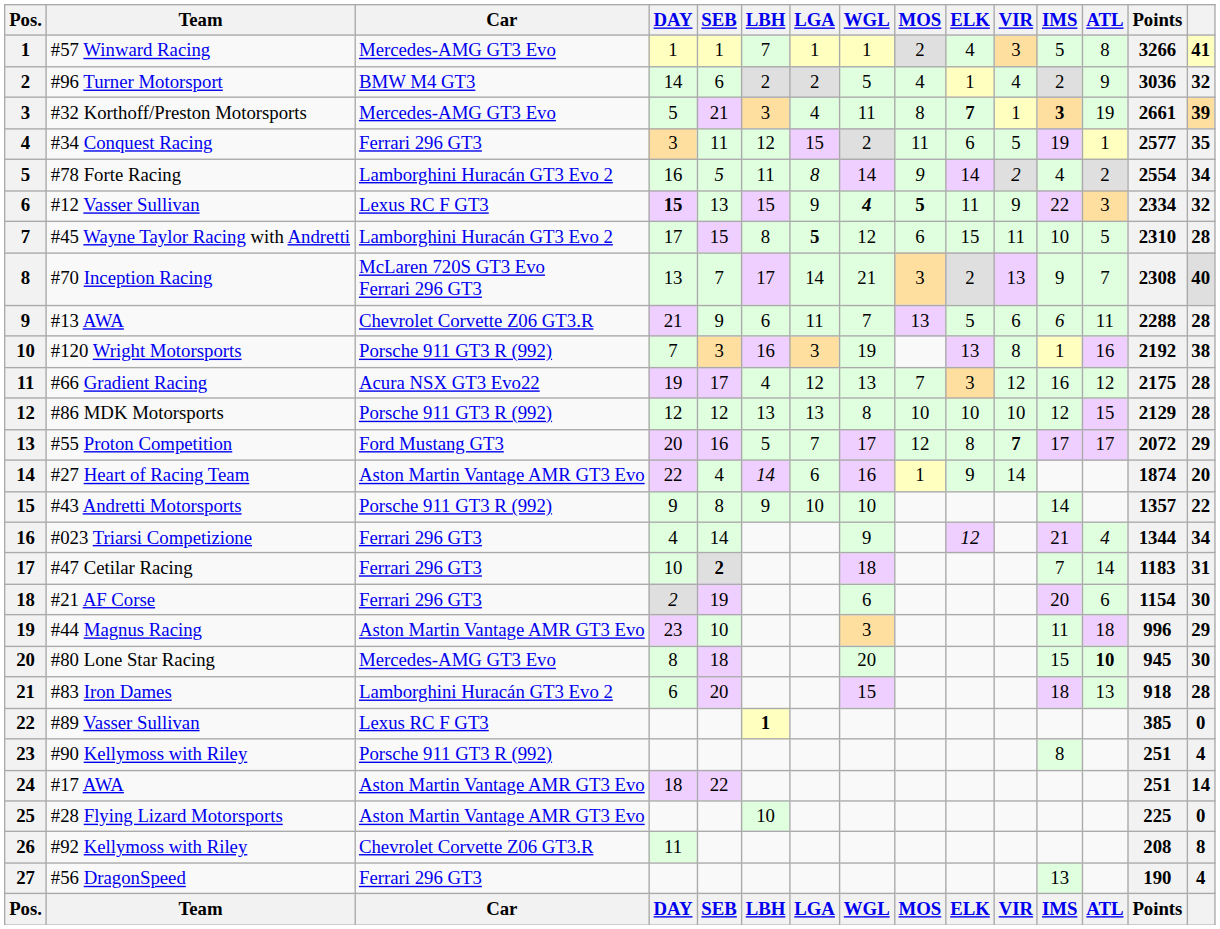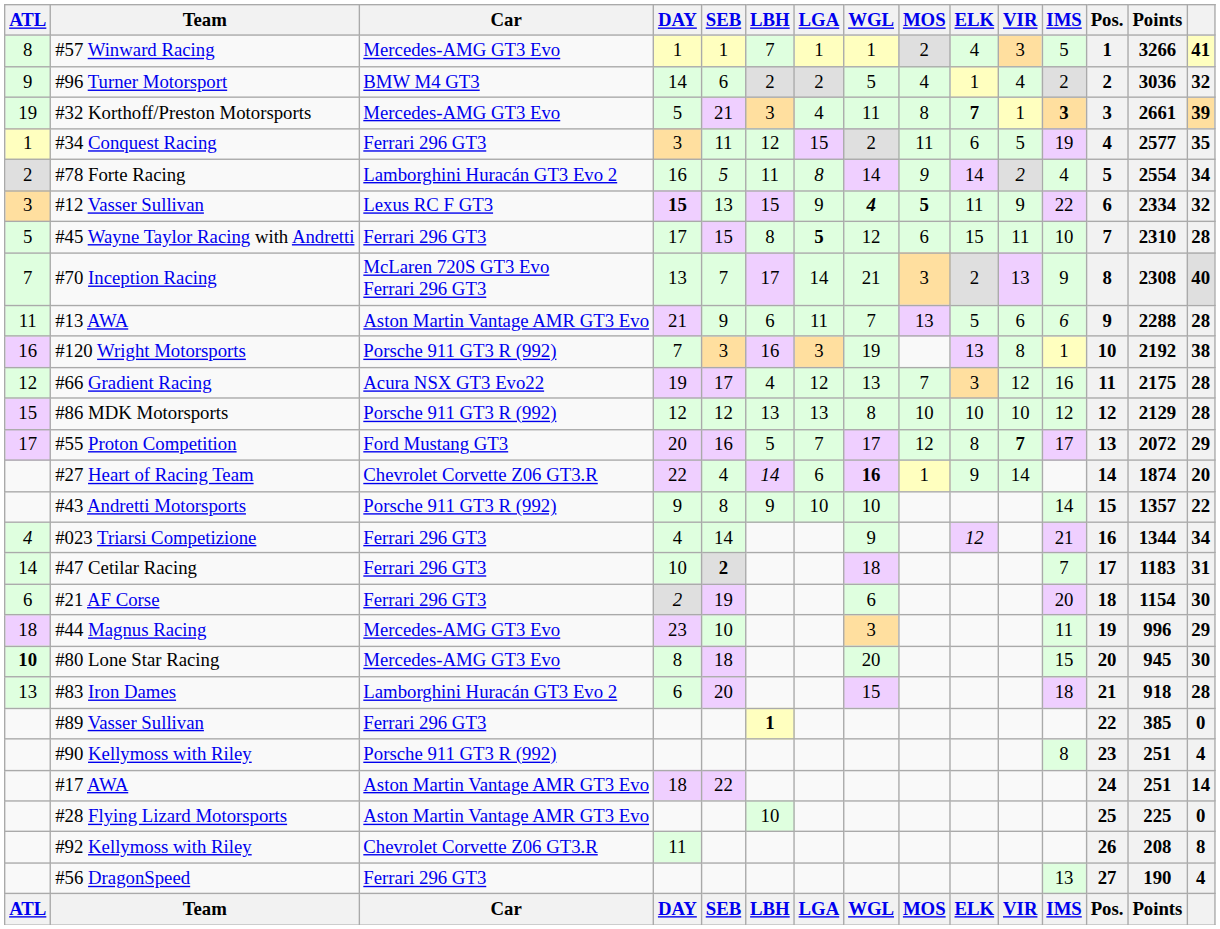 <table class="wikitable" style="font-size:85%;">
 <tr>
-<th>Pos.</th>
+<th><a href='#'>ATL</a></th>
 <th>Team</th>
 <th>Car</th>
 <th><a href='#'>DAY</a></th>
 <th><a href='#'>SEB</a></th>
 <th><a href='#'>LBH</a></th>
 <th><a href='#'>LGA</a></th>
 <th><a href='#'>WGL</a></th>
 <th><a href='#'>MOS</a></th>
 <th><a href='#'>ELK</a></th>
 <th><a href='#'>VIR</a></th>
 <th><a href='#'>IMS</a></th>
-<th><a href='#'>ATL</a></th>
+<th>Pos.</th>
 <th>Points</th>
 <th></th>
 </tr>
 <tr>
-<th>1</th>
+<td style="background:#dfffdf;" align="center">8</td>
 <td>#57 <a href='#'>Winward Racing</a></td>
 <td><a href='#'>Mercedes-AMG GT3 Evo</a></td>
 <td style="background:#ffffbf;" align="center">1</td>
 <td style="background:#ffffbf;" align="center">1</td>
 <td style="background:#dfffdf;" align="center">7</td>
 <td style="background:#ffffbf;" align="center">1</td>
 <td style="background:#ffffbf;" align="center">1</td>
 <td style="background:#dfdfdf;" align="center">2</td>
 <td style="background:#dfffdf;" align="center">4</td>
 <td style="background:#ffdf9f;" align="center">3</td>
 <td style="background:#dfffdf;" align="center">5</td>
-<td style="background:#dfffdf;" align="center">8</td>
+<th>1</th>
 <th>3266</th>
 <th style="background:#ffffbf;">41</th>
 </tr>
 <tr>
-<th>2</th>
+<td style="background:#dfffdf;" align="center">9</td>
 <td>#96 <a href='#'>Turner Motorsport</a></td>
 <td><a href='#'>BMW M4 GT3</a></td>
 <td style="background:#dfffdf;" align="center">14</td>
 <td style="background:#dfffdf;" align="center">6</td>
 <td style="background:#dfdfdf;" align="center">2</td>
 <td style="background:#dfdfdf;" align="center">2</td>
 <td style="background:#dfffdf;" align="center">5</td>
 <td style="background:#dfffdf;" align="center">4</td>
 <td style="background:#ffffbf;" align="center">1</td>
 <td style="background:#dfffdf;" align="center">4</td>
 <td style="background:#dfdfdf;" align="center">2</td>
-<td style="background:#dfffdf;" align="center">9</td>
+<th>2</th>
 <th>3036</th>
 <th>32</th>
 </tr>
 <tr>
-<th>3</th>
+<td style="background:#dfffdf;" align="center">19</td>
 <td>#32 Korthoff/Preston Motorsports</td>
 <td><a href='#'>Mercedes-AMG GT3 Evo</a></td>
 <td style="background:#dfffdf;" align="center">5</td>
 <td style="background:#efcfff;" align="center">21</td>
 <td style="background:#ffdf9f;" align="center">3</td>
 <td style="background:#dfffdf;" align="center">4</td>
 <td style="background:#dfffdf;" align="center">11</td>
 <td style="background:#dfffdf;" align="center">8</td>
 <td style="background:#dfffdf;" align="center"><strong>7</strong></td>
 <td style="background:#ffffbf;" align="center">1</td>
 <td style="background:#ffdf9f;" align="center"><strong>3</strong></td>
-<td style="background:#dfffdf;" align="center">19</td>
+<th>3</th>
 <th>2661</th>
 <th style="background:#ffdf9f;">39</th>
 </tr>
 <tr>
-<th>4</th>
+<td style="background:#ffffbf;" align="center">1</td>
 <td>#34 <a href='#'>Conquest Racing</a></td>
 <td><a href='#'>Ferrari 296 GT3</a></td>
 <td style="background:#ffdf9f;" align="center">3</td>
 <td style="background:#dfffdf;" align="center">11</td>
 <td style="background:#dfffdf;" align="center">12</td>
 <td style="background:#efcfff;" align="center">15</td>
 <td style="background:#dfdfdf;" align="center">2</td>
 <td style="background:#dfffdf;" align="center">11</td>
 <td style="background:#dfffdf;" align="center">6</td>
 <td style="background:#dfffdf;" align="center">5</td>
 <td style="background:#efcfff;" align="center">19</td>
-<td style="background:#ffffbf;" align="center">1</td>
+<th>4</th>
 <th>2577</th>
 <th>35</th>
 </tr>
 <tr>
-<th>5</th>
+<td style="background:#dfdfdf;" align="center">2</td>
 <td>#78 Forte Racing</td>
 <td><a href='#'>Lamborghini Huracán GT3 Evo 2</a></td>
 <td style="background:#dfffdf;" align="center">16</td>
 <td style="background:#dfffdf;" align="center"><em>5</em></td>
 <td style="background:#dfffdf;" align="center">11</td>
 <td style="background:#dfffdf;" align="center"><em>8</em></td>
 <td style="background:#efcfff;" align="center">14</td>
 <td style="background:#dfffdf;" align="center"><em>9</em></td>
 <td style="background:#efcfff;" align="center">14</td>
 <td style="background:#dfdfdf;" align="center"><em>2</em></td>
 <td style="background:#dfffdf;" align="center">4</td>
-<td style="background:#dfdfdf;" align="center">2</td>
+<th>5</th>
 <th>2554</th>
 <th>34</th>
 </tr>
 <tr>
-<th>6</th>
+<td style="background:#ffdf9f;" align="center">3</td>
 <td>#12 <a href='#'>Vasser Sullivan</a></td>
 <td><a href='#'>Lexus RC F GT3</a></td>
 <td style="background:#efcfff;" align="center"><strong>15</strong></td>
 <td style="background:#dfffdf;" align="center">13</td>
 <td style="background:#efcfff;" align="center">15</td>
 <td style="background:#dfffdf;" align="center">9</td>
 <td style="background:#dfffdf;" align="center"><strong><em>4</em></strong></td>
 <td style="background:#dfffdf;" align="center"><strong>5</strong></td>
 <td style="background:#dfffdf;" align="center">11</td>
 <td style="background:#dfffdf;" align="center">9</td>
 <td style="background:#efcfff;" align="center">22</td>
-<td style="background:#ffdf9f;" align="center">3</td>
+<th>6</th>
 <th>2334</th>
 <th>32</th>
 </tr>
 <tr>
-<th>7</th>
+<td style="background:#dfffdf;" align="center">5</td>
 <td>#45 <a href='#'>Wayne Taylor Racing</a> with <a href='#'>Andretti</a></td>
-<td><a href='#'>Lamborghini Huracán GT3 Evo 2</a></td>
+<td><a href='#'>Ferrari 296 GT3</a></td>
 <td style="background:#dfffdf;" align="center">17</td>
 <td style="background:#efcfff;" align="center">15</td>
 <td style="background:#dfffdf;" align="center">8</td>
 <td style="background:#dfffdf;" align="center"><strong>5</strong></td>
 <td style="background:#dfffdf;" align="center">12</td>
 <td style="background:#dfffdf;" align="center">6</td>
 <td style="background:#dfffdf;" align="center">15</td>
 <td style="background:#dfffdf;" align="center">11</td>
 <td style="background:#dfffdf;" align="center">10</td>
-<td style="background:#dfffdf;" align="center">5</td>
+<th>7</th>
 <th>2310</th>
 <th>28</th>
 </tr>
 <tr>
-<th>8</th>
+<td style="background:#dfffdf;" align="center">7</td>
 <td>#70 <a href='#'>Inception Racing</a></td>
 <td><a href='#'>McLaren 720S GT3 Evo</a> <small></small><br><a href='#'>Ferrari 296 GT3</a> <small></small></td>
 <td style="background:#dfffdf;" align="center">13</td>
 <td style="background:#dfffdf;" align="center">7</td>
 <td style="background:#efcfff;" align="center">17</td>
 <td style="background:#dfffdf;" align="center">14</td>
 <td style="background:#dfffdf;" align="center">21</td>
 <td style="background:#ffdf9f;" align="center">3</td>
 <td style="background:#dfdfdf;" align="center">2</td>
 <td style="background:#efcfff;" align="center">13</td>
 <td style="background:#dfffdf;" align="center">9</td>
-<td style="background:#dfffdf;" align="center">7</td>
+<th>8</th>
 <th>2308</th>
 <th style="background:#dfdfdf;">40</th>
 </tr>
 <tr>
-<th>9</th>
+<td style="background:#dfffdf;" align="center">11</td>
 <td>#13 <a href='#'>AWA</a></td>
-<td><a href='#'>Chevrolet Corvette Z06 GT3.R</a></td>
+<td><a href='#'>Aston Martin Vantage AMR GT3 Evo</a></td>
 <td style="background:#efcfff;" align="center">21</td>
 <td style="background:#dfffdf;" align="center">9</td>
 <td style="background:#dfffdf;" align="center">6</td>
 <td style="background:#dfffdf;" align="center">11</td>
 <td style="background:#dfffdf;" align="center">7</td>
 <td style="background:#efcfff;" align="center">13</td>
 <td style="background:#dfffdf;" align="center">5</td>
 <td style="background:#dfffdf;" align="center">6</td>
 <td style="background:#dfffdf;" align="center"><em>6</em></td>
-<td style="background:#dfffdf;" align="center">11</td>
+<th>9</th>
 <th>2288</th>
 <th>28</th>
 </tr>
 <tr>
-<th>10</th>
+<td style="background:#efcfff;" align="center">16</td>
 <td>#120 <a href='#'>Wright Motorsports</a></td>
 <td><a href='#'>Porsche 911 GT3 R (992)</a></td>
 <td style="background:#dfffdf;" align="center">7</td>
 <td style="background:#ffdf9f;" align="center">3</td>
 <td style="background:#efcfff;" align="center">16</td>
 <td style="background:#ffdf9f;" align="center">3</td>
 <td style="background:#dfffdf;" align="center">19</td>
 <td></td>
 <td style="background:#efcfff;" align="center">13</td>
 <td style="background:#dfffdf;" align="center">8</td>
 <td style="background:#ffffbf;" align="center">1</td>
-<td style="background:#efcfff;" align="center">16</td>
+<th>10</th>
 <th>2192</th>
 <th>38</th>
 </tr>
 <tr>
-<th>11</th>
+<td style="background:#dfffdf;" align="center">12</td>
 <td>#66 <a href='#'>Gradient Racing</a></td>
 <td><a href='#'>Acura NSX GT3 Evo22</a></td>
 <td style="background:#efcfff;" align="center">19</td>
 <td style="background:#efcfff;" align="center">17</td>
 <td style="background:#dfffdf;" align="center">4</td>
 <td style="background:#dfffdf;" align="center">12</td>
 <td style="background:#dfffdf;" align="center">13</td>
 <td style="background:#dfffdf;" align="center">7</td>
 <td style="background:#ffdf9f;" align="center">3</td>
 <td style="background:#dfffdf;" align="center">12</td>
 <td style="background:#dfffdf;" align="center">16</td>
-<td style="background:#dfffdf;" align="center">12</td>
+<th>11</th>
 <th>2175</th>
 <th>28</th>
 </tr>
 <tr>
-<th>12</th>
+<td style="background:#efcfff;" align="center">15</td>
 <td>#86 MDK Motorsports</td>
 <td><a href='#'>Porsche 911 GT3 R (992)</a></td>
 <td style="background:#dfffdf;" align="center">12</td>
 <td style="background:#dfffdf;" align="center">12</td>
 <td style="background:#dfffdf;" align="center">13</td>
 <td style="background:#dfffdf;" align="center">13</td>
 <td style="background:#dfffdf;" align="center">8</td>
 <td style="background:#dfffdf;" align="center">10</td>
 <td style="background:#dfffdf;" align="center">10</td>
 <td style="background:#dfffdf;" align="center">10</td>
 <td style="background:#dfffdf;" align="center">12</td>
-<td style="background:#efcfff;" align="center">15</td>
+<th>12</th>
 <th>2129</th>
 <th>28</th>
 </tr>
 <tr>
-<th>13</th>
+<td style="background:#efcfff;" align="center">17</td>
 <td>#55 <a href='#'>Proton Competition</a></td>
 <td><a href='#'>Ford Mustang GT3</a></td>
 <td style="background:#efcfff;" align="center">20</td>
 <td style="background:#efcfff;" align="center">16</td>
 <td style="background:#dfffdf;" align="center">5</td>
 <td style="background:#dfffdf;" align="center">7</td>
 <td style="background:#efcfff;" align="center">17</td>
 <td style="background:#dfffdf;" align="center">12</td>
 <td style="background:#dfffdf;" align="center">8</td>
 <td style="background:#dfffdf;" align="center"><strong>7</strong></td>
 <td style="background:#efcfff;" align="center">17</td>
-<td style="background:#efcfff;" align="center">17</td>
+<th>13</th>
 <th>2072</th>
 <th>29</th>
 </tr>
 <tr>
-<th>14</th>
+<td></td>
 <td>#27 <a href='#'>Heart of Racing Team</a></td>
-<td><a href='#'>Aston Martin Vantage AMR GT3 Evo</a></td>
+<td><a href='#'>Chevrolet Corvette Z06 GT3.R</a></td>
 <td style="background:#efcfff;" align="center">22</td>
 <td style="background:#dfffdf;" align="center">4</td>
 <td style="background:#efcfff;" align="center"><em>14</em></td>
 <td style="background:#dfffdf;" align="center">6</td>
-<td style="background:#efcfff;" align="center">16</td>
+<td style="background:#efcfff;" align="center"><strong>16</strong></td>
 <td style="background:#ffffbf;" align="center">1</td>
 <td style="background:#dfffdf;" align="center">9</td>
 <td style="background:#dfffdf;" align="center">14</td>
 <td></td>
-<td></td>
+<th>14</th>
 <th>1874</th>
 <th>20</th>
 </tr>
 <tr>
-<th>15</th>
+<td></td>
 <td>#43 <a href='#'>Andretti Motorsports</a></td>
 <td><a href='#'>Porsche 911 GT3 R (992)</a></td>
 <td style="background:#dfffdf;" align="center">9</td>
 <td style="background:#dfffdf;" align="center">8</td>
 <td style="background:#dfffdf;" align="center">9</td>
 <td style="background:#dfffdf;" align="center">10</td>
 <td style="background:#dfffdf;" align="center">10</td>
 <td></td>
 <td></td>
 <td></td>
 <td style="background:#dfffdf;" align="center">14</td>
-<td></td>
+<th>15</th>
 <th>1357</th>
 <th>22</th>
 </tr>
 <tr>
-<th>16</th>
+<td style="background:#dfffdf;" align="center"><em>4</em></td>
 <td>#023 <a href='#'>Triarsi Competizione</a></td>
 <td><a href='#'>Ferrari 296 GT3</a></td>
 <td style="background:#dfffdf;" align="center">4</td>
 <td style="background:#dfffdf;" align="center">14</td>
 <td></td>
 <td></td>
 <td style="background:#dfffdf;" align="center">9</td>
 <td></td>
 <td style="background:#efcfff;" align="center"><em>12</em></td>
 <td></td>
 <td style="background:#efcfff;" align="center">21</td>
-<td style="background:#dfffdf;" align="center"><em>4</em></td>
+<th>16</th>
 <th>1344</th>
 <th>34</th>
 </tr>
 <tr>
-<th>17</th>
+<td style="background:#dfffdf;" align="center">14</td>
 <td>#47 Cetilar Racing</td>
 <td><a href='#'>Ferrari 296 GT3</a></td>
 <td style="background:#dfffdf;" align="center">10</td>
 <td style="background:#dfdfdf;" align="center"><strong>2</strong></td>
 <td></td>
 <td></td>
 <td style="background:#efcfff;" align="center">18</td>
 <td></td>
 <td></td>
 <td></td>
 <td style="background:#dfffdf;" align="center">7</td>
-<td style="background:#dfffdf;" align="center">14</td>
+<th>17</th>
 <th>1183</th>
 <th>31</th>
 </tr>
 <tr>
-<th>18</th>
+<td style="background:#dfffdf;" align="center">6</td>
 <td>#21 <a href='#'>AF Corse</a></td>
 <td><a href='#'>Ferrari 296 GT3</a></td>
 <td style="background:#dfdfdf;" align="center"><em>2</em></td>
 <td style="background:#efcfff;" align="center">19</td>
 <td></td>
 <td></td>
 <td style="background:#dfffdf;" align="center">6</td>
 <td></td>
 <td></td>
 <td></td>
 <td style="background:#efcfff;" align="center">20</td>
-<td style="background:#dfffdf;" align="center">6</td>
+<th>18</th>
 <th>1154</th>
 <th>30</th>
 </tr>
 <tr>
-<th>19</th>
+<td style="background:#efcfff;" align="center">18</td>
 <td>#44 <a href='#'>Magnus Racing</a></td>
-<td><a href='#'>Aston Martin Vantage AMR GT3 Evo</a></td>
+<td><a href='#'>Mercedes-AMG GT3 Evo</a></td>
 <td style="background:#efcfff;" align="center">23</td>
 <td style="background:#dfffdf;" align="center">10</td>
 <td></td>
 <td></td>
 <td style="background:#ffdf9f;" align="center">3</td>
 <td></td>
 <td></td>
 <td></td>
 <td style="background:#dfffdf;" align="center">11</td>
-<td style="background:#efcfff;" align="center">18</td>
+<th>19</th>
 <th>996</th>
 <th>29</th>
 </tr>
 <tr>
-<th>20</th>
+<td style="background:#dfffdf;" align="center"><strong>10</strong></td>
 <td>#80 Lone Star Racing</td>
 <td><a href='#'>Mercedes-AMG GT3 Evo</a></td>
 <td style="background:#dfffdf;" align="center">8</td>
 <td style="background:#efcfff;" align="center">18</td>
 <td></td>
 <td></td>
 <td style="background:#dfffdf;" align="center">20</td>
 <td></td>
 <td></td>
 <td></td>
 <td style="background:#dfffdf;" align="center">15</td>
-<td style="background:#dfffdf;" align="center"><strong>10</strong></td>
+<th>20</th>
 <th>945</th>
 <th>30</th>
 </tr>
 <tr>
-<th>21</th>
+<td style="background:#dfffdf;" align="center">13</td>
 <td>#83 <a href='#'>Iron Dames</a></td>
 <td><a href='#'>Lamborghini Huracán GT3 Evo 2</a></td>
 <td style="background:#dfffdf;" align="center">6</td>
 <td style="background:#efcfff;" align="center">20</td>
 <td></td>
 <td></td>
 <td style="background:#efcfff;" align="center">15</td>
 <td></td>
 <td></td>
 <td></td>
 <td style="background:#efcfff;" align="center">18</td>
-<td style="background:#dfffdf;" align="center">13</td>
+<th>21</th>
 <th>918</th>
 <th>28</th>
 </tr>
 <tr>
-<th>22</th>
+<td></td>
 <td>#89 <a href='#'>Vasser Sullivan</a></td>
-<td><a href='#'>Lexus RC F GT3</a></td>
+<td><a href='#'>Ferrari 296 GT3</a></td>
 <td></td>
 <td></td>
 <td style="background:#ffffbf;" align="center"><strong>1</strong></td>
 <td></td>
 <td></td>
 <td></td>
 <td></td>
 <td></td>
 <td></td>
-<td></td>
+<th>22</th>
 <th>385</th>
 <th>0</th>
 </tr>
 <tr>
-<th>23</th>
+<td></td>
 <td>#90 <a href='#'>Kellymoss with Riley</a></td>
 <td><a href='#'>Porsche 911 GT3 R (992)</a></td>
 <td></td>
 <td></td>
 <td></td>
 <td></td>
 <td></td>
 <td></td>
 <td></td>
 <td></td>
 <td style="background:#dfffdf;" align="center">8</td>
-<td></td>
+<th>23</th>
 <th>251</th>
 <th>4</th>
 </tr>
 <tr>
-<th>24</th>
+<td></td>
 <td>#17 <a href='#'>AWA</a></td>
 <td><a href='#'>Aston Martin Vantage AMR GT3 Evo</a></td>
 <td style="background:#efcfff;" align="center">18</td>
 <td style="background:#efcfff;" align="center">22</td>
 <td></td>
 <td></td>
 <td></td>
 <td></td>
 <td></td>
 <td></td>
 <td></td>
-<td></td>
+<th>24</th>
 <th>251</th>
 <th>14</th>
 </tr>
 <tr>
-<th>25</th>
+<td></td>
 <td>#28 <a href='#'>Flying Lizard Motorsports</a></td>
 <td><a href='#'>Aston Martin Vantage AMR GT3 Evo</a></td>
 <td></td>
 <td></td>
 <td style="background:#dfffdf;" align="center">10</td>
 <td></td>
 <td></td>
 <td></td>
 <td></td>
 <td></td>
 <td></td>
-<td></td>
+<th>25</th>
 <th>225</th>
 <th>0</th>
 </tr>
 <tr>
-<th>26</th>
+<td></td>
 <td>#92 <a href='#'>Kellymoss with Riley</a></td>
 <td><a href='#'>Chevrolet Corvette Z06 GT3.R</a></td>
 <td style="background:#dfffdf;" align="center">11</td>
 <td></td>
 <td></td>
 <td></td>
 <td></td>
 <td></td>
 <td></td>
 <td></td>
 <td></td>
-<td></td>
+<th>26</th>
 <th>208</th>
 <th>8</th>
 </tr>
 <tr>
-<th>27</th>
+<td></td>
 <td>#56 <a href='#'>DragonSpeed</a></td>
 <td><a href='#'>Ferrari 296 GT3</a></td>
 <td></td>
 <td></td>
 <td></td>
 <td></td>
 <td></td>
 <td></td>
 <td></td>
 <td></td>
 <td style="background:#dfffdf;" align="center">13</td>
-<td></td>
+<th>27</th>
 <th>190</th>
 <th>4</th>
 </tr>
 <tr>
-<th>Pos.</th>
+<th><a href='#'>ATL</a></th>
 <th>Team</th>
 <th>Car</th>
 <th><a href='#'>DAY</a></th>
 <th><a href='#'>SEB</a></th>
 <th><a href='#'>LBH</a></th>
 <th><a href='#'>LGA</a></th>
 <th><a href='#'>WGL</a></th>
 <th><a href='#'>MOS</a></th>
 <th><a href='#'>ELK</a></th>
 <th><a href='#'>VIR</a></th>
 <th><a href='#'>IMS</a></th>
-<th><a href='#'>ATL</a></th>
+<th>Pos.</th>
 <th>Points</th>
 <th></th>
 </tr>
 </table>
